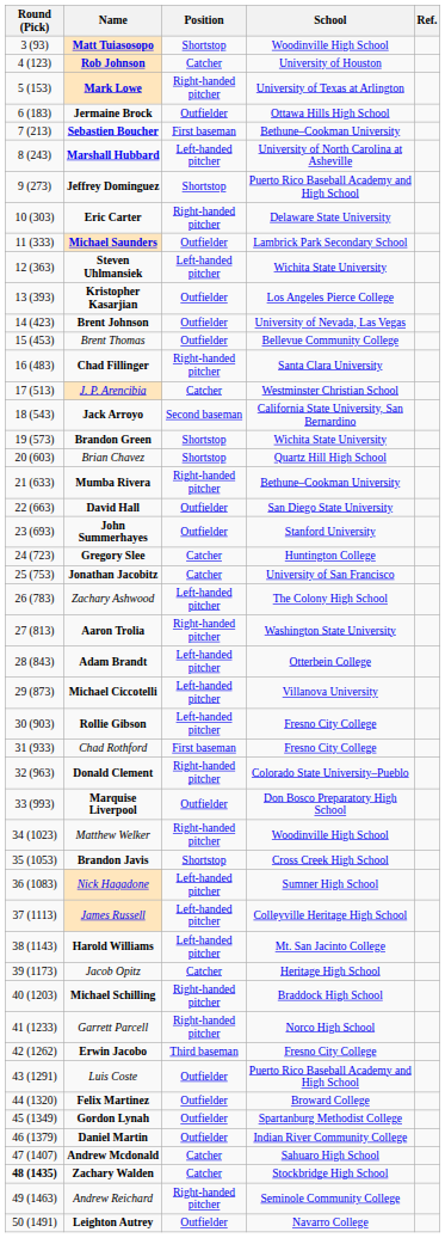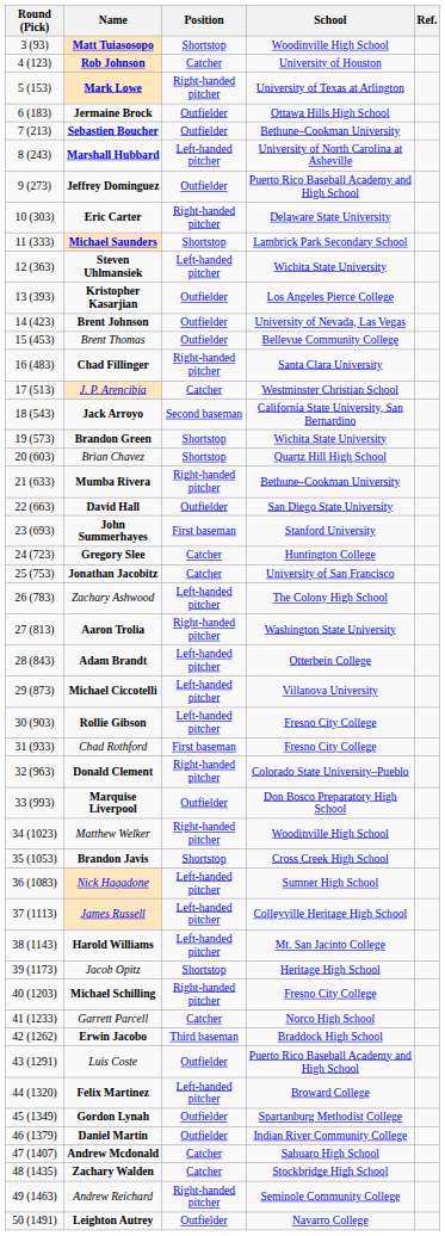 <table class="wikitable" style="text-align:center;">
 <tr>
 <th>Round (Pick)</th>
 <th>Name</th>
 <th>Position</th>
 <th>School</th>
 <th>Ref.</th>
 </tr>
 <tr>
 <td>3 (93)</td>
 <td style="background-color: #FFE6BD"><strong><a href='#'>Matt Tuiasosopo</a></strong></td>
 <td><a href='#'>Shortstop</a></td>
 <td><a href='#'>Woodinville High School</a></td>
 <td></td>
 </tr>
 <tr>
 <td>4 (123)</td>
 <td style="background-color: #FFE6BD"><strong><a href='#'>Rob Johnson</a></strong></td>
 <td><a href='#'>Catcher</a></td>
 <td><a href='#'>University of Houston</a></td>
 <td></td>
 </tr>
 <tr>
 <td>5 (153)</td>
 <td style="background-color: #FFE6BD"><strong><a href='#'>Mark Lowe</a></strong></td>
 <td><a href='#'>Right-handed</a> <a href='#'>pitcher</a></td>
 <td><a href='#'>University of Texas at Arlington</a></td>
 <td></td>
 </tr>
 <tr>
 <td>6 (183)</td>
 <td><strong>Jermaine Brock</strong></td>
 <td><a href='#'>Outfielder</a></td>
 <td><a href='#'>Ottawa Hills High School</a></td>
 <td></td>
 </tr>
 <tr>
 <td>7 (213)</td>
 <td><strong><a href='#'>Sebastien Boucher</a></strong></td>
-<td><a href='#'>First baseman</a></td>
+<td><a href='#'>Outfielder</a></td>
 <td><a href='#'>Bethune–Cookman University</a></td>
 <td></td>
 </tr>
 <tr>
 <td>8 (243)</td>
 <td><strong><a href='#'>Marshall Hubbard</a></strong></td>
 <td><a href='#'>Left-handed</a> <a href='#'>pitcher</a></td>
 <td><a href='#'>University of North Carolina at Asheville</a></td>
 <td></td>
 </tr>
 <tr>
 <td>9 (273)</td>
 <td><strong>Jeffrey Dominguez</strong></td>
-<td><a href='#'>Shortstop</a></td>
+<td><a href='#'>Outfielder</a></td>
 <td><a href='#'>Puerto Rico Baseball Academy and High School</a></td>
 <td></td>
 </tr>
 <tr>
 <td>10 (303)</td>
 <td><strong>Eric Carter</strong></td>
 <td><a href='#'>Right-handed</a> <a href='#'>pitcher</a></td>
 <td><a href='#'>Delaware State University</a></td>
 <td></td>
 </tr>
 <tr>
 <td>11 (333)</td>
 <td style="background-color: #FFE6BD"><strong><a href='#'>Michael Saunders</a></strong></td>
-<td><a href='#'>Outfielder</a></td>
+<td><a href='#'>Shortstop</a></td>
 <td><a href='#'>Lambrick Park Secondary School</a></td>
 <td></td>
 </tr>
 <tr>
 <td>12 (363)</td>
 <td><strong>Steven Uhlmansiek</strong></td>
 <td><a href='#'>Left-handed</a> <a href='#'>pitcher</a></td>
 <td><a href='#'>Wichita State University</a></td>
 <td></td>
 </tr>
 <tr>
 <td>13 (393)</td>
 <td><strong>Kristopher Kasarjian</strong></td>
 <td><a href='#'>Outfielder</a></td>
 <td><a href='#'>Los Angeles Pierce College</a></td>
 <td></td>
 </tr>
 <tr>
 <td>14 (423)</td>
 <td><strong>Brent Johnson</strong></td>
 <td><a href='#'>Outfielder</a></td>
 <td><a href='#'>University of Nevada, Las Vegas</a></td>
 <td></td>
 </tr>
 <tr>
 <td>15 (453)</td>
 <td><em>Brent Thomas</em></td>
 <td><a href='#'>Outfielder</a></td>
 <td><a href='#'>Bellevue Community College</a></td>
 <td></td>
 </tr>
 <tr>
 <td>16 (483)</td>
 <td><strong>Chad Fillinger</strong></td>
 <td><a href='#'>Right-handed</a> <a href='#'>pitcher</a></td>
 <td><a href='#'>Santa Clara University</a></td>
 <td></td>
 </tr>
 <tr>
 <td>17 (513)</td>
 <td style="background-color: #FFE6BD"><em><a href='#'>J. P. Arencibia</a></em></td>
 <td><a href='#'>Catcher</a></td>
 <td><a href='#'>Westminster Christian School</a></td>
 <td></td>
 </tr>
 <tr>
 <td>18 (543)</td>
 <td><strong>Jack Arroyo</strong></td>
 <td><a href='#'>Second baseman</a></td>
 <td><a href='#'>California State University, San Bernardino</a></td>
 <td></td>
 </tr>
 <tr>
 <td>19 (573)</td>
 <td><strong>Brandon Green</strong></td>
 <td><a href='#'>Shortstop</a></td>
 <td><a href='#'>Wichita State University</a></td>
 <td></td>
 </tr>
 <tr>
 <td>20 (603)</td>
 <td><em>Brian Chavez</em></td>
 <td><a href='#'>Shortstop</a></td>
 <td><a href='#'>Quartz Hill High School</a></td>
 <td></td>
 </tr>
 <tr>
 <td>21 (633)</td>
 <td><strong>Mumba Rivera</strong></td>
 <td><a href='#'>Right-handed</a> <a href='#'>pitcher</a></td>
 <td><a href='#'>Bethune–Cookman University</a></td>
 <td></td>
 </tr>
 <tr>
 <td>22 (663)</td>
 <td><strong>David Hall</strong></td>
 <td><a href='#'>Outfielder</a></td>
 <td><a href='#'>San Diego State University</a></td>
 <td></td>
 </tr>
 <tr>
 <td>23 (693)</td>
 <td><strong>John Summerhayes</strong></td>
-<td><a href='#'>Outfielder</a></td>
+<td><a href='#'>First baseman</a></td>
 <td><a href='#'>Stanford University</a></td>
 <td></td>
 </tr>
 <tr>
 <td>24 (723)</td>
 <td><strong>Gregory Slee</strong></td>
 <td><a href='#'>Catcher</a></td>
 <td><a href='#'>Huntington College</a></td>
 <td></td>
 </tr>
 <tr>
 <td>25 (753)</td>
 <td><strong>Jonathan Jacobitz</strong></td>
 <td><a href='#'>Catcher</a></td>
 <td><a href='#'>University of San Francisco</a></td>
 <td></td>
 </tr>
 <tr>
 <td>26 (783)</td>
 <td><em>Zachary Ashwood</em></td>
 <td><a href='#'>Left-handed</a> <a href='#'>pitcher</a></td>
 <td><a href='#'>The Colony High School</a></td>
 <td></td>
 </tr>
 <tr>
 <td>27 (813)</td>
 <td><strong>Aaron Trolia</strong></td>
 <td><a href='#'>Right-handed</a> <a href='#'>pitcher</a></td>
 <td><a href='#'>Washington State University</a></td>
 <td></td>
 </tr>
 <tr>
 <td>28 (843)</td>
 <td><strong>Adam Brandt</strong></td>
 <td><a href='#'>Left-handed</a> <a href='#'>pitcher</a></td>
 <td><a href='#'>Otterbein College</a></td>
 <td></td>
 </tr>
 <tr>
 <td>29 (873)</td>
 <td><strong>Michael Ciccotelli</strong></td>
 <td><a href='#'>Left-handed</a> <a href='#'>pitcher</a></td>
 <td><a href='#'>Villanova University</a></td>
 <td></td>
 </tr>
 <tr>
 <td>30 (903)</td>
 <td><strong>Rollie Gibson</strong></td>
 <td><a href='#'>Left-handed</a> <a href='#'>pitcher</a></td>
 <td><a href='#'>Fresno City College</a></td>
 <td></td>
 </tr>
 <tr>
 <td>31 (933)</td>
 <td><em>Chad Rothford</em></td>
 <td><a href='#'>First baseman</a></td>
 <td><a href='#'>Fresno City College</a></td>
 <td></td>
 </tr>
 <tr>
 <td>32 (963)</td>
 <td><strong>Donald Clement</strong></td>
 <td><a href='#'>Right-handed</a> <a href='#'>pitcher</a></td>
 <td><a href='#'>Colorado State University–Pueblo</a></td>
 <td></td>
 </tr>
 <tr>
 <td>33 (993)</td>
 <td><strong>Marquise Liverpool</strong></td>
 <td><a href='#'>Outfielder</a></td>
 <td><a href='#'>Don Bosco Preparatory High School</a></td>
 <td></td>
 </tr>
 <tr>
 <td>34 (1023)</td>
 <td><em>Matthew Welker</em></td>
 <td><a href='#'>Right-handed</a> <a href='#'>pitcher</a></td>
 <td><a href='#'>Woodinville High School</a></td>
 <td></td>
 </tr>
 <tr>
 <td>35 (1053)</td>
 <td><strong>Brandon Javis</strong></td>
 <td><a href='#'>Shortstop</a></td>
 <td><a href='#'>Cross Creek High School</a></td>
 <td></td>
 </tr>
 <tr>
 <td>36 (1083)</td>
 <td style="background-color: #FFE6BD"><em><a href='#'>Nick Hagadone</a></em></td>
 <td><a href='#'>Left-handed</a> <a href='#'>pitcher</a></td>
 <td><a href='#'>Sumner High School</a></td>
 <td></td>
 </tr>
 <tr>
 <td>37 (1113)</td>
 <td style="background-color: #FFE6BD"><em><a href='#'>James Russell</a></em></td>
 <td><a href='#'>Left-handed</a> <a href='#'>pitcher</a></td>
 <td><a href='#'>Colleyville Heritage High School</a></td>
 <td></td>
 </tr>
 <tr>
 <td>38 (1143)</td>
 <td><strong>Harold Williams</strong></td>
 <td><a href='#'>Left-handed</a> <a href='#'>pitcher</a></td>
 <td><a href='#'>Mt. San Jacinto College</a></td>
 <td></td>
 </tr>
 <tr>
 <td>39 (1173)</td>
 <td><em>Jacob Opitz</em></td>
-<td><a href='#'>Catcher</a></td>
+<td><a href='#'>Shortstop</a></td>
 <td><a href='#'>Heritage High School</a></td>
 <td></td>
 </tr>
 <tr>
 <td>40 (1203)</td>
 <td><strong>Michael Schilling</strong></td>
 <td><a href='#'>Right-handed</a> <a href='#'>pitcher</a></td>
-<td><a href='#'>Braddock High School</a></td>
+<td><a href='#'>Fresno City College</a></td>
 <td></td>
 </tr>
 <tr>
 <td>41 (1233)</td>
 <td><em>Garrett Parcell</em></td>
-<td><a href='#'>Right-handed</a> <a href='#'>pitcher</a></td>
+<td><a href='#'>Catcher</a></td>
 <td><a href='#'>Norco High School</a></td>
 <td></td>
 </tr>
 <tr>
 <td>42 (1262)</td>
 <td><strong>Erwin Jacobo</strong></td>
 <td><a href='#'>Third baseman</a></td>
-<td><a href='#'>Fresno City College</a></td>
+<td><a href='#'>Braddock High School</a></td>
 <td></td>
 </tr>
 <tr>
 <td>43 (1291)</td>
 <td><em>Luis Coste</em></td>
 <td><a href='#'>Outfielder</a></td>
 <td><a href='#'>Puerto Rico Baseball Academy and High School</a></td>
 <td></td>
 </tr>
 <tr>
 <td>44 (1320)</td>
 <td><strong>Felix Martinez</strong></td>
-<td><a href='#'>Outfielder</a></td>
+<td><a href='#'>Left-handed</a> <a href='#'>pitcher</a></td>
 <td><a href='#'>Broward College</a></td>
 <td></td>
 </tr>
 <tr>
 <td>45 (1349)</td>
 <td><strong>Gordon Lynah</strong></td>
 <td><a href='#'>Outfielder</a></td>
 <td><a href='#'>Spartanburg Methodist College</a></td>
 <td></td>
 </tr>
 <tr>
 <td>46 (1379)</td>
 <td><strong>Daniel Martin</strong></td>
 <td><a href='#'>Outfielder</a></td>
 <td><a href='#'>Indian River Community College</a></td>
 <td></td>
 </tr>
 <tr>
 <td>47 (1407)</td>
 <td><strong>Andrew Mcdonald</strong></td>
 <td><a href='#'>Catcher</a></td>
 <td><a href='#'>Sahuaro High School</a></td>
 <td></td>
 </tr>
 <tr>
-<td><strong>48 (1435)</strong></td>
+<td>48 (1435)</td>
 <td><strong>Zachary Walden</strong></td>
 <td><a href='#'>Catcher</a></td>
 <td><a href='#'>Stockbridge High School</a></td>
 <td></td>
 </tr>
 <tr>
 <td>49 (1463)</td>
 <td><em>Andrew Reichard</em></td>
 <td><a href='#'>Right-handed</a> <a href='#'>pitcher</a></td>
 <td><a href='#'>Seminole Community College</a></td>
 <td></td>
 </tr>
 <tr>
 <td>50 (1491)</td>
 <td><strong>Leighton Autrey</strong></td>
 <td><a href='#'>Outfielder</a></td>
 <td><a href='#'>Navarro College</a></td>
 <td></td>
 </tr>
 </table>
